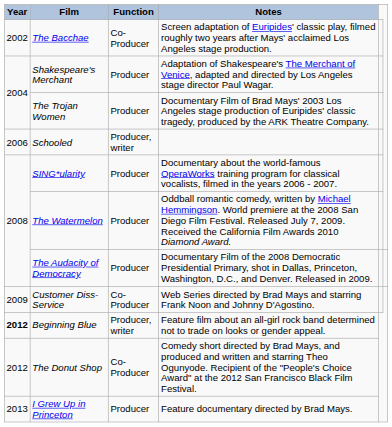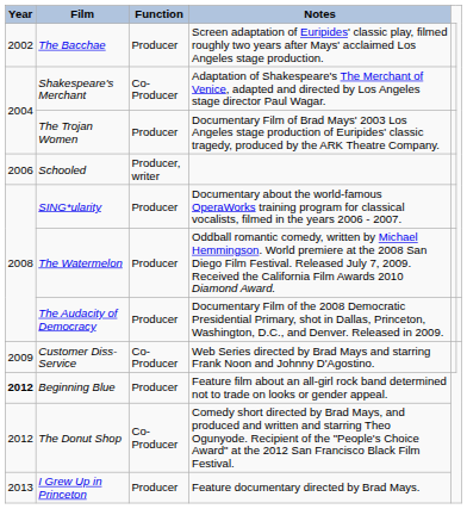 <table class="wikitable" style="font-size: 95%;">
 <tr>
 <th style="background:#B0C4DE;">Year</th>
 <th style="background:#B0C4DE;">Film</th>
 <th style="background:#B0C4DE;">Function</th>
 <th style="background:#B0C4DE;">Notes</th>
 </tr>
 <tr>
 <td rowspan="1">2002</td>
 <td><em><a href='#'>The Bacchae</a></em></td>
-<td>Co-Producer</td>
+<td>Producer</td>
 <td>Screen adaptation of <a href='#'>Euripides</a>' classic play, filmed roughly two years after Mays' acclaimed Los Angeles stage production.</td>
 <td></td>
 </tr>
 <tr>
 <td rowspan="2">2004</td>
 <td><em>Shakespeare's Merchant</em></td>
-<td>Producer</td>
+<td>Co-Producer</td>
 <td>Adaptation of Shakespeare's <a href='#'>The Merchant of Venice</a>, adapted and directed by Los Angeles stage director Paul Wagar.</td>
 <td></td>
 </tr>
 <tr>
 <td><em>The Trojan Women</em></td>
 <td>Producer</td>
 <td>Documentary Film of Brad Mays' 2003 Los Angeles stage production of Euripides' classic tragedy, produced by the ARK Theatre Company.</td>
 <td></td>
 </tr>
 <tr>
 <td rowspan="1">2006</td>
 <td><em>Schooled</em></td>
 <td>Producer, writer</td>
 <td></td>
 <td></td>
 </tr>
 <tr>
 <td rowspan="3">2008</td>
 <td><em><a href='#'>SING*ularity</a></em></td>
 <td>Producer</td>
 <td>Documentary about the world-famous <a href='#'>OperaWorks</a> training program for classical vocalists, filmed in the years 2006 - 2007.</td>
 <td></td>
 </tr>
 <tr>
 <td><em><a href='#'>The Watermelon</a></em></td>
 <td>Producer</td>
 <td>Oddball romantic comedy, written by <a href='#'>Michael Hemmingson</a>. World premiere at the 2008 San Diego Film Festival. Released July 7, 2009. Received the California Film Awards 2010 <em>Diamond Award.</em></td>
 <td></td>
 </tr>
 <tr>
 <td><em><a href='#'>The Audacity of Democracy</a></em></td>
 <td>Producer</td>
 <td>Documentary Film of the 2008 Democratic Presidential Primary, shot in Dallas, Princeton, Washington, D.C., and Denver. Released in 2009.</td>
 <td></td>
 <td></td>
 </tr>
 <tr>
 <td rowspan="1">2009</td>
 <td><em>Customer Diss-Service</em></td>
 <td>Co-Producer</td>
 <td>Web Series directed by Brad Mays and starring Frank Noon and Johnny D'Agostino.</td>
 <td></td>
 </tr>
 <tr>
 <td rowspan="1"><strong>2012</strong></td>
 <td><em>Beginning Blue</em></td>
-<td>Producer, writer</td>
+<td>Producer</td>
 <td>Feature film about an all-girl rock band determined not to trade on looks or gender appeal.</td>
 </tr>
 <tr>
 <td rowspan="1">2012</td>
 <td><em>The Donut Shop</em></td>
 <td>Co-Producer</td>
 <td>Comedy short directed by Brad Mays, and produced and written and starring Theo Ogunyode. Recipient of the "People's Choice Award" at the 2012 San Francisco Black Film Festival.</td>
 </tr>
 <tr>
 <td rowspan="1">2013</td>
 <td><em><a href='#'>I Grew Up in Princeton</a></em></td>
 <td>Producer</td>
 <td>Feature documentary directed by Brad Mays.</td>
 </tr>
 </table>
